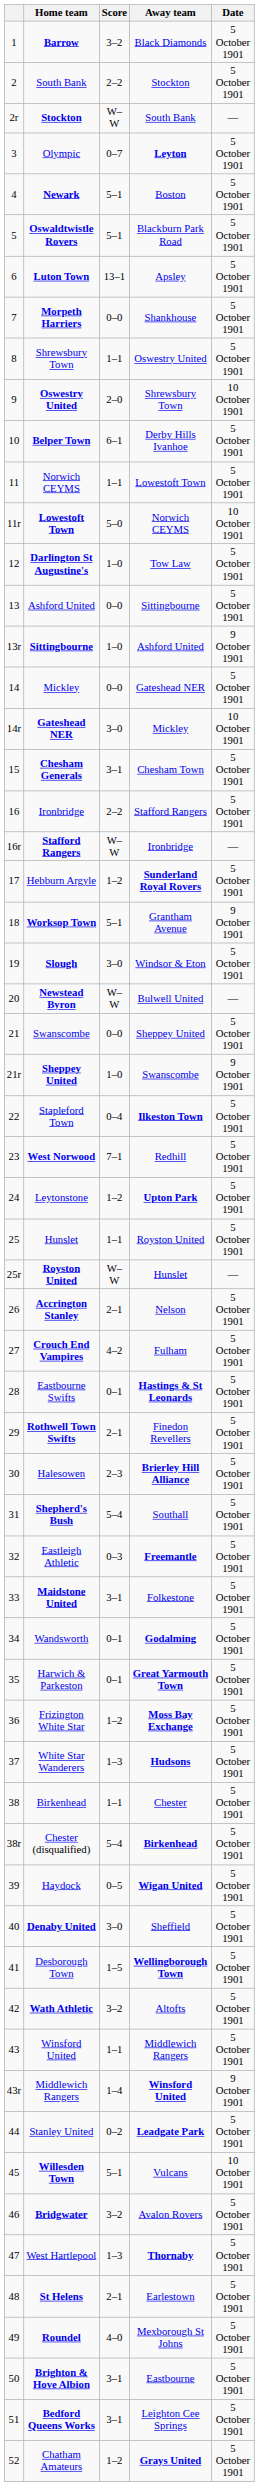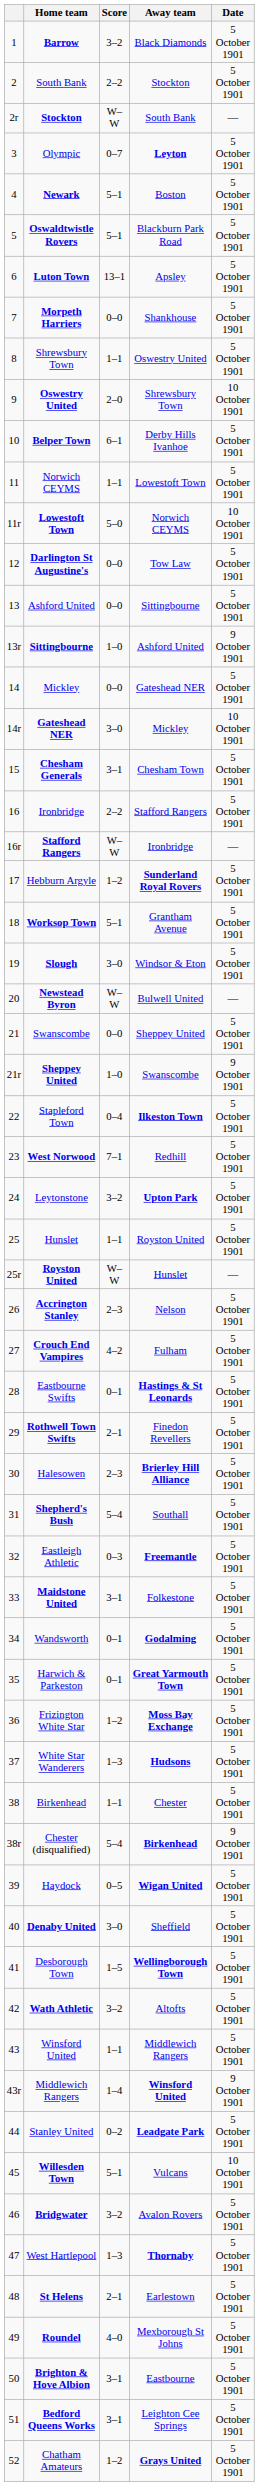 <table class="wikitable" style="text-align:center; width:60%">
 <tr>
 <th style="width:3%"></th>
 <th style="width:35%">Home team</th>
 <th style="width:7%">Score</th>
 <th style="width:35%">Away team</th>
 <th style="width:20%">Date</th>
 </tr>
 <tr>
 <td>1</td>
 <td><strong><a href='#'>Barrow</a></strong></td>
 <td>3–2</td>
 <td><a href='#'>Black Diamonds</a></td>
 <td>5 October 1901</td>
 </tr>
 <tr>
 <td>2</td>
 <td><a href='#'>South Bank</a></td>
 <td>2–2</td>
 <td><a href='#'>Stockton</a></td>
 <td>5 October 1901</td>
 </tr>
 <tr>
 <td>2r</td>
 <td><strong><a href='#'>Stockton</a></strong></td>
 <td>W–W</td>
 <td><a href='#'>South Bank</a></td>
 <td>—</td>
 </tr>
 <tr>
 <td>3</td>
 <td><a href='#'>Olympic</a></td>
 <td>0–7</td>
 <td><strong><a href='#'>Leyton</a></strong></td>
 <td>5 October 1901</td>
 </tr>
 <tr>
 <td>4</td>
 <td><strong><a href='#'>Newark</a></strong></td>
 <td>5–1</td>
 <td><a href='#'>Boston</a></td>
 <td>5 October 1901</td>
 </tr>
 <tr>
 <td>5</td>
 <td><strong><a href='#'>Oswaldtwistle Rovers</a></strong></td>
 <td>5–1</td>
 <td><a href='#'>Blackburn Park Road</a></td>
 <td>5 October 1901</td>
 </tr>
 <tr>
 <td>6</td>
 <td><strong><a href='#'>Luton Town</a></strong></td>
 <td>13–1</td>
 <td><a href='#'>Apsley</a></td>
 <td>5 October 1901</td>
 </tr>
 <tr>
 <td>7</td>
 <td><strong><a href='#'>Morpeth Harriers</a></strong></td>
 <td>0–0</td>
 <td><a href='#'>Shankhouse</a></td>
 <td>5 October 1901</td>
 </tr>
 <tr>
 <td>8</td>
 <td><a href='#'>Shrewsbury Town</a></td>
 <td>1–1</td>
 <td><a href='#'>Oswestry United</a></td>
 <td>5 October 1901</td>
 </tr>
 <tr>
 <td>9</td>
 <td><strong><a href='#'>Oswestry United</a></strong></td>
 <td>2–0</td>
 <td><a href='#'>Shrewsbury Town</a></td>
 <td>10 October 1901</td>
 </tr>
 <tr>
 <td>10</td>
 <td><strong><a href='#'>Belper Town</a></strong></td>
 <td>6–1</td>
 <td><a href='#'>Derby Hills Ivanhoe</a></td>
 <td>5 October 1901</td>
 </tr>
 <tr>
 <td>11</td>
 <td><a href='#'>Norwich CEYMS</a></td>
 <td>1–1</td>
 <td><a href='#'>Lowestoft Town</a></td>
 <td>5 October 1901</td>
 </tr>
 <tr>
 <td>11r</td>
 <td><strong><a href='#'>Lowestoft Town</a></strong></td>
 <td>5–0</td>
 <td><a href='#'>Norwich CEYMS</a></td>
 <td>10 October 1901</td>
 </tr>
 <tr>
 <td>12</td>
 <td><strong><a href='#'>Darlington St Augustine's</a></strong></td>
-<td>1–0</td>
+<td>0–0</td>
 <td><a href='#'>Tow Law</a></td>
 <td>5 October 1901</td>
 </tr>
 <tr>
 <td>13</td>
 <td><a href='#'>Ashford United</a></td>
 <td>0–0</td>
 <td><a href='#'>Sittingbourne</a></td>
 <td>5 October 1901</td>
 </tr>
 <tr>
 <td>13r</td>
 <td><strong><a href='#'>Sittingbourne</a></strong></td>
 <td>1–0</td>
 <td><a href='#'>Ashford United</a></td>
 <td>9 October 1901</td>
 </tr>
 <tr>
 <td>14</td>
 <td><a href='#'>Mickley</a></td>
 <td>0–0</td>
 <td><a href='#'>Gateshead NER</a></td>
 <td>5 October 1901</td>
 </tr>
 <tr>
 <td>14r</td>
 <td><strong><a href='#'>Gateshead NER</a></strong></td>
 <td>3–0</td>
 <td><a href='#'>Mickley</a></td>
 <td>10 October 1901</td>
 </tr>
 <tr>
 <td>15</td>
 <td><strong><a href='#'>Chesham Generals</a></strong></td>
 <td>3–1</td>
 <td><a href='#'>Chesham Town</a></td>
 <td>5 October 1901</td>
 </tr>
 <tr>
 <td>16</td>
 <td><a href='#'>Ironbridge</a></td>
 <td>2–2</td>
 <td><a href='#'>Stafford Rangers</a></td>
 <td>5 October 1901</td>
 </tr>
 <tr>
 <td>16r</td>
 <td><strong><a href='#'>Stafford Rangers</a></strong></td>
 <td>W–W</td>
 <td><a href='#'>Ironbridge</a></td>
 <td>—</td>
 </tr>
 <tr>
 <td>17</td>
 <td><a href='#'>Hebburn Argyle</a></td>
 <td>1–2</td>
 <td><strong><a href='#'>Sunderland Royal Rovers</a></strong></td>
 <td>5 October 1901</td>
 </tr>
 <tr>
 <td>18</td>
 <td><strong><a href='#'>Worksop Town</a></strong></td>
 <td>5–1</td>
 <td><a href='#'>Grantham Avenue</a></td>
-<td>9 October 1901</td>
+<td>5 October 1901</td>
 </tr>
 <tr>
 <td>19</td>
 <td><strong><a href='#'>Slough</a></strong></td>
 <td>3–0</td>
 <td><a href='#'>Windsor & Eton</a></td>
 <td>5 October 1901</td>
 </tr>
 <tr>
 <td>20</td>
 <td><strong><a href='#'>Newstead Byron</a></strong></td>
 <td>W–W</td>
 <td><a href='#'>Bulwell United</a></td>
 <td>—</td>
 </tr>
 <tr>
 <td>21</td>
 <td><a href='#'>Swanscombe</a></td>
 <td>0–0</td>
 <td><a href='#'>Sheppey United</a></td>
 <td>5 October 1901</td>
 </tr>
 <tr>
 <td>21r</td>
 <td><strong><a href='#'>Sheppey United</a></strong></td>
 <td>1–0</td>
 <td><a href='#'>Swanscombe</a></td>
 <td>9 October 1901</td>
 </tr>
 <tr>
 <td>22</td>
 <td><a href='#'>Stapleford Town</a></td>
 <td>0–4</td>
 <td><strong><a href='#'>Ilkeston Town</a></strong></td>
 <td>5 October 1901</td>
 </tr>
 <tr>
 <td>23</td>
 <td><strong><a href='#'>West Norwood</a></strong></td>
 <td>7–1</td>
 <td><a href='#'>Redhill</a></td>
 <td>5 October 1901</td>
 </tr>
 <tr>
 <td>24</td>
 <td><a href='#'>Leytonstone</a></td>
-<td>1–2</td>
+<td>3–2</td>
 <td><strong><a href='#'>Upton Park</a></strong></td>
 <td>5 October 1901</td>
 </tr>
 <tr>
 <td>25</td>
 <td><a href='#'>Hunslet</a></td>
 <td>1–1</td>
 <td><a href='#'>Royston United</a></td>
 <td>5 October 1901</td>
 </tr>
 <tr>
 <td>25r</td>
 <td><strong><a href='#'>Royston United</a></strong></td>
 <td>W–W</td>
 <td><a href='#'>Hunslet</a></td>
 <td>—</td>
 </tr>
 <tr>
 <td>26</td>
 <td><strong><a href='#'>Accrington Stanley</a></strong></td>
-<td>2–1</td>
+<td>2–3</td>
 <td><a href='#'>Nelson</a></td>
 <td>5 October 1901</td>
 </tr>
 <tr>
 <td>27</td>
 <td><strong><a href='#'>Crouch End Vampires</a></strong></td>
 <td>4–2</td>
 <td><a href='#'>Fulham</a></td>
 <td>5 October 1901</td>
 </tr>
 <tr>
 <td>28</td>
 <td><a href='#'>Eastbourne Swifts</a></td>
 <td>0–1</td>
 <td><strong><a href='#'>Hastings & St Leonards</a></strong></td>
 <td>5 October 1901</td>
 </tr>
 <tr>
 <td>29</td>
 <td><strong><a href='#'>Rothwell Town Swifts</a></strong></td>
 <td>2–1</td>
 <td><a href='#'>Finedon Revellers</a></td>
 <td>5 October 1901</td>
 </tr>
 <tr>
 <td>30</td>
 <td><a href='#'>Halesowen</a></td>
 <td>2–3</td>
 <td><strong><a href='#'>Brierley Hill Alliance</a></strong></td>
 <td>5 October 1901</td>
 </tr>
 <tr>
 <td>31</td>
 <td><strong><a href='#'>Shepherd's Bush</a></strong></td>
 <td>5–4</td>
 <td><a href='#'>Southall</a></td>
 <td>5 October 1901</td>
 </tr>
 <tr>
 <td>32</td>
 <td><a href='#'>Eastleigh Athletic</a></td>
 <td>0–3</td>
 <td><strong><a href='#'>Freemantle</a></strong></td>
 <td>5 October 1901</td>
 </tr>
 <tr>
 <td>33</td>
 <td><strong><a href='#'>Maidstone United</a></strong></td>
 <td>3–1</td>
 <td><a href='#'>Folkestone</a></td>
 <td>5 October 1901</td>
 </tr>
 <tr>
 <td>34</td>
 <td><a href='#'>Wandsworth</a></td>
 <td>0–1</td>
 <td><strong><a href='#'>Godalming</a></strong></td>
 <td>5 October 1901</td>
 </tr>
 <tr>
 <td>35</td>
 <td><a href='#'>Harwich & Parkeston</a></td>
 <td>0–1</td>
 <td><strong><a href='#'>Great Yarmouth Town</a></strong></td>
 <td>5 October 1901</td>
 </tr>
 <tr>
 <td>36</td>
 <td><a href='#'>Frizington White Star</a></td>
 <td>1–2</td>
 <td><strong><a href='#'>Moss Bay Exchange</a></strong></td>
 <td>5 October 1901</td>
 </tr>
 <tr>
 <td>37</td>
 <td><a href='#'>White Star Wanderers</a></td>
 <td>1–3</td>
 <td><strong><a href='#'>Hudsons</a></strong></td>
 <td>5 October 1901</td>
 </tr>
 <tr>
 <td>38</td>
 <td><a href='#'>Birkenhead</a></td>
 <td>1–1</td>
 <td><a href='#'>Chester</a></td>
 <td>5 October 1901</td>
 </tr>
 <tr>
 <td>38r</td>
 <td><a href='#'>Chester</a> (disqualified)</td>
 <td>5–4</td>
 <td><strong><a href='#'>Birkenhead</a></strong></td>
-<td>5 October 1901</td>
+<td>9 October 1901</td>
 </tr>
 <tr>
 <td>39</td>
 <td><a href='#'>Haydock</a></td>
 <td>0–5</td>
 <td><strong><a href='#'>Wigan United</a></strong></td>
 <td>5 October 1901</td>
 </tr>
 <tr>
 <td>40</td>
 <td><strong><a href='#'>Denaby United</a></strong></td>
 <td>3–0</td>
 <td><a href='#'>Sheffield</a></td>
 <td>5 October 1901</td>
 </tr>
 <tr>
 <td>41</td>
 <td><a href='#'>Desborough Town</a></td>
 <td>1–5</td>
 <td><strong><a href='#'>Wellingborough Town</a></strong></td>
 <td>5 October 1901</td>
 </tr>
 <tr>
 <td>42</td>
 <td><strong><a href='#'>Wath Athletic</a></strong></td>
 <td>3–2</td>
 <td><a href='#'>Altofts</a></td>
 <td>5 October 1901</td>
 </tr>
 <tr>
 <td>43</td>
 <td><a href='#'>Winsford United</a></td>
 <td>1–1</td>
 <td><a href='#'>Middlewich Rangers</a></td>
 <td>5 October 1901</td>
 </tr>
 <tr>
 <td>43r</td>
 <td><a href='#'>Middlewich Rangers</a></td>
 <td>1–4</td>
 <td><strong><a href='#'>Winsford United</a></strong></td>
 <td>9 October 1901</td>
 </tr>
 <tr>
 <td>44</td>
 <td><a href='#'>Stanley United</a></td>
 <td>0–2</td>
 <td><strong><a href='#'>Leadgate Park</a></strong></td>
 <td>5 October 1901</td>
 </tr>
 <tr>
 <td>45</td>
 <td><strong><a href='#'>Willesden Town</a></strong></td>
 <td>5–1</td>
 <td><a href='#'>Vulcans</a></td>
 <td>10 October 1901</td>
 </tr>
 <tr>
 <td>46</td>
 <td><strong><a href='#'>Bridgwater</a></strong></td>
 <td>3–2</td>
 <td><a href='#'>Avalon Rovers</a></td>
 <td>5 October 1901</td>
 </tr>
 <tr>
 <td>47</td>
 <td><a href='#'>West Hartlepool</a></td>
 <td>1–3</td>
 <td><strong><a href='#'>Thornaby</a></strong></td>
 <td>5 October 1901</td>
 </tr>
 <tr>
 <td>48</td>
 <td><strong><a href='#'>St Helens</a></strong></td>
 <td>2–1</td>
 <td><a href='#'>Earlestown</a></td>
 <td>5 October 1901</td>
 </tr>
 <tr>
 <td>49</td>
 <td><strong><a href='#'>Roundel</a></strong></td>
 <td>4–0</td>
 <td><a href='#'>Mexborough St Johns</a></td>
 <td>5 October 1901</td>
 </tr>
 <tr>
 <td>50</td>
 <td><strong><a href='#'>Brighton & Hove Albion</a></strong></td>
 <td>3–1</td>
 <td><a href='#'>Eastbourne</a></td>
 <td>5 October 1901</td>
 </tr>
 <tr>
 <td>51</td>
 <td><strong><a href='#'>Bedford Queens Works</a></strong></td>
 <td>3–1</td>
 <td><a href='#'>Leighton Cee Springs</a></td>
 <td>5 October 1901</td>
 </tr>
 <tr>
 <td>52</td>
 <td><a href='#'>Chatham Amateurs</a></td>
 <td>1–2</td>
 <td><strong><a href='#'>Grays United</a></strong></td>
 <td>5 October 1901</td>
 </tr>
 </table>
